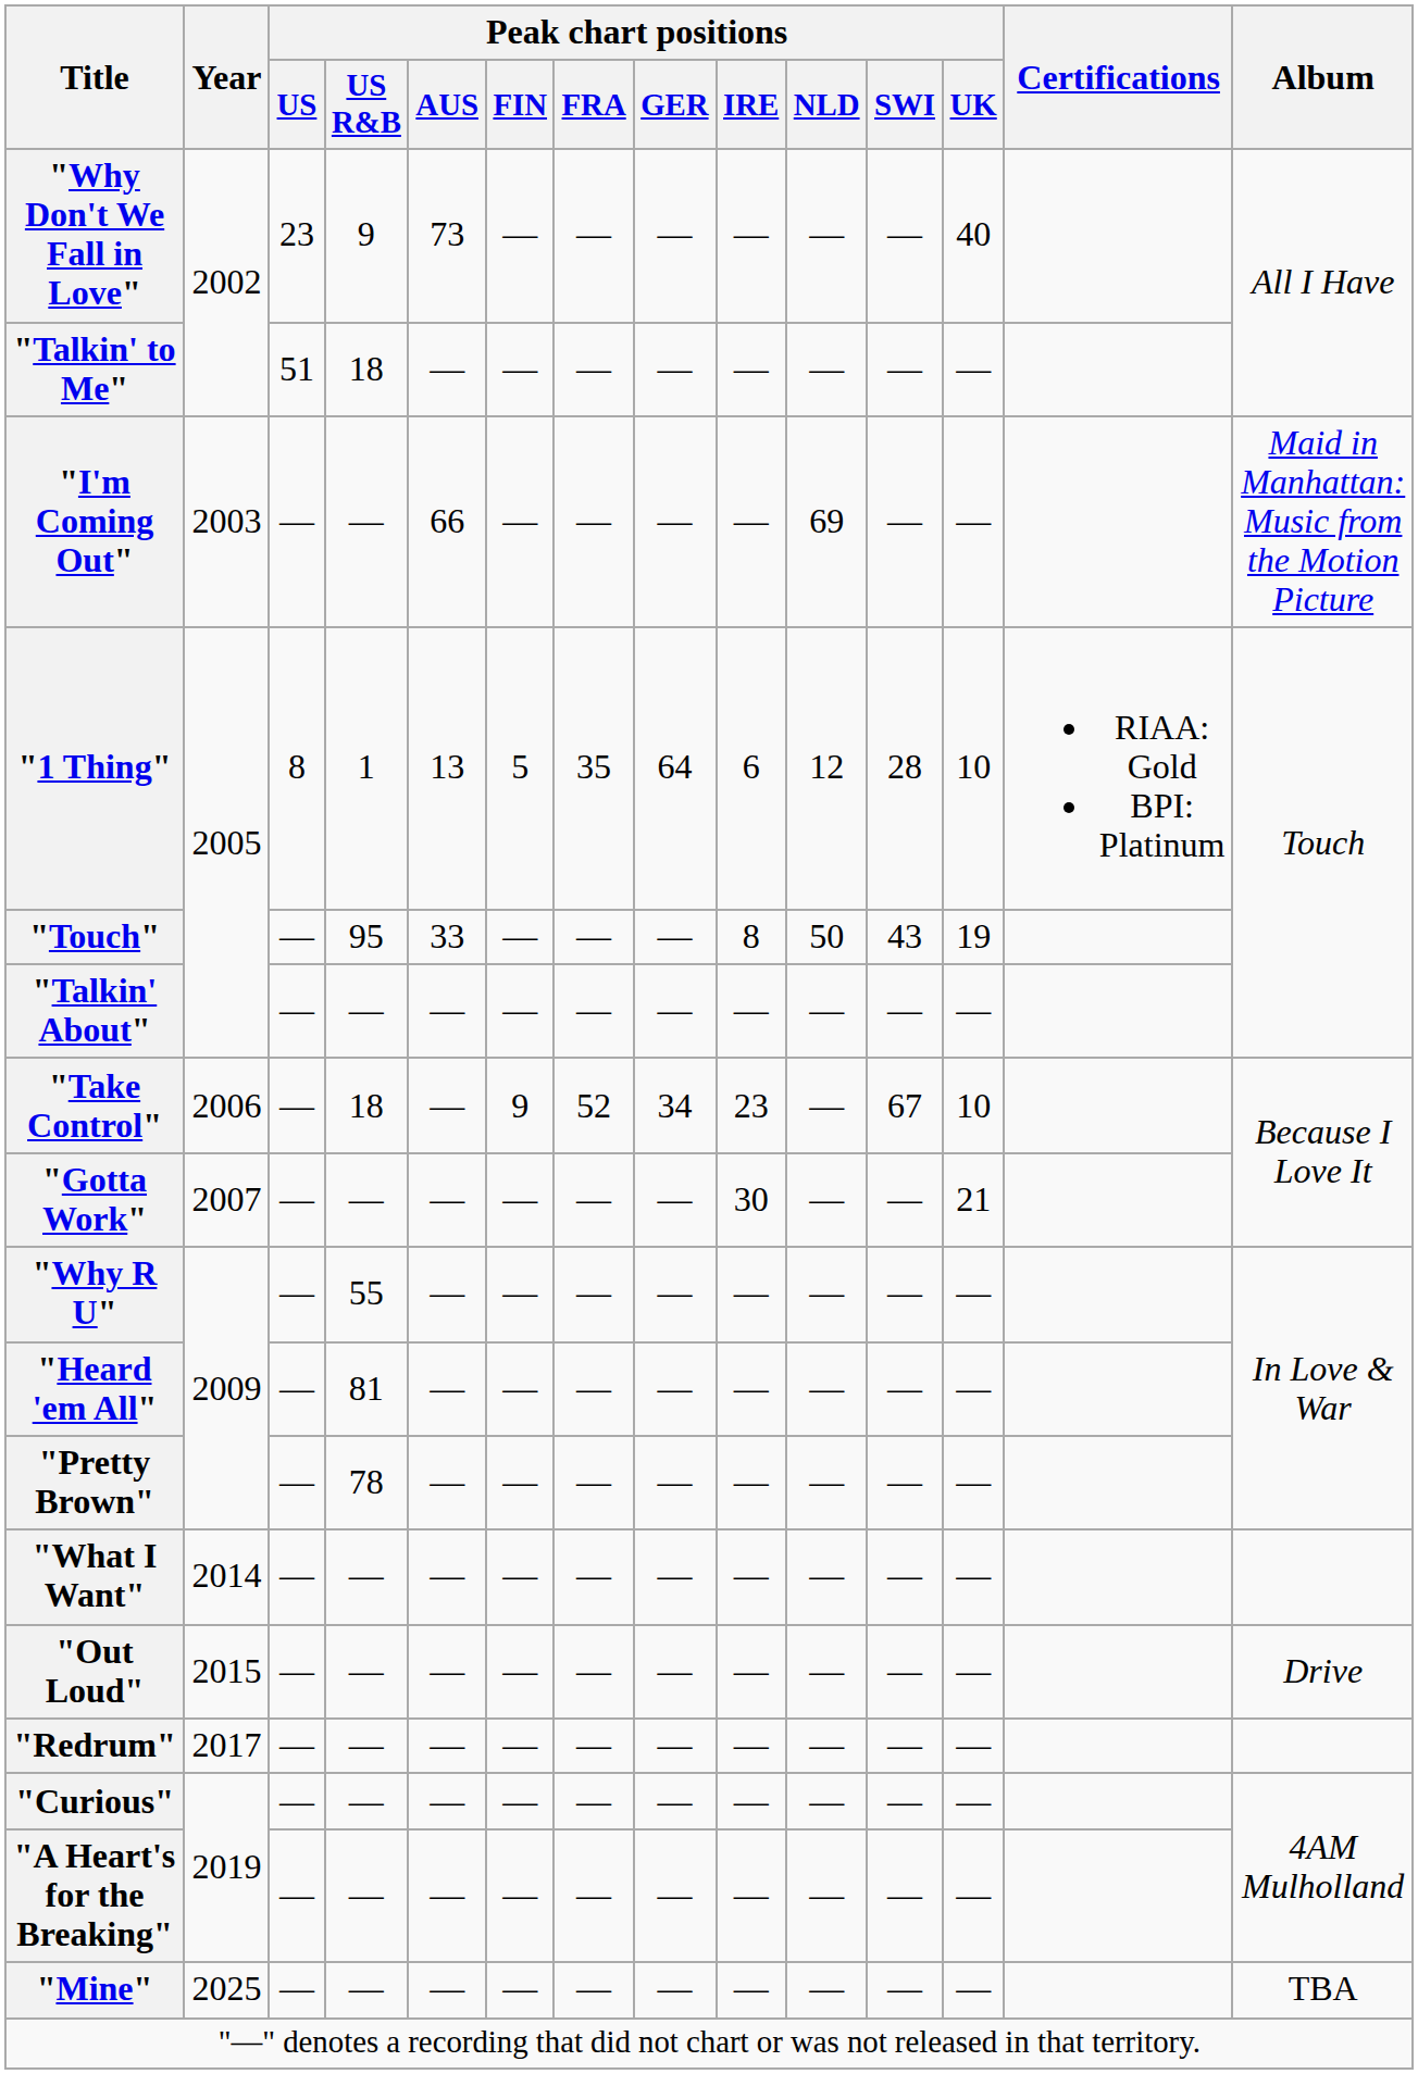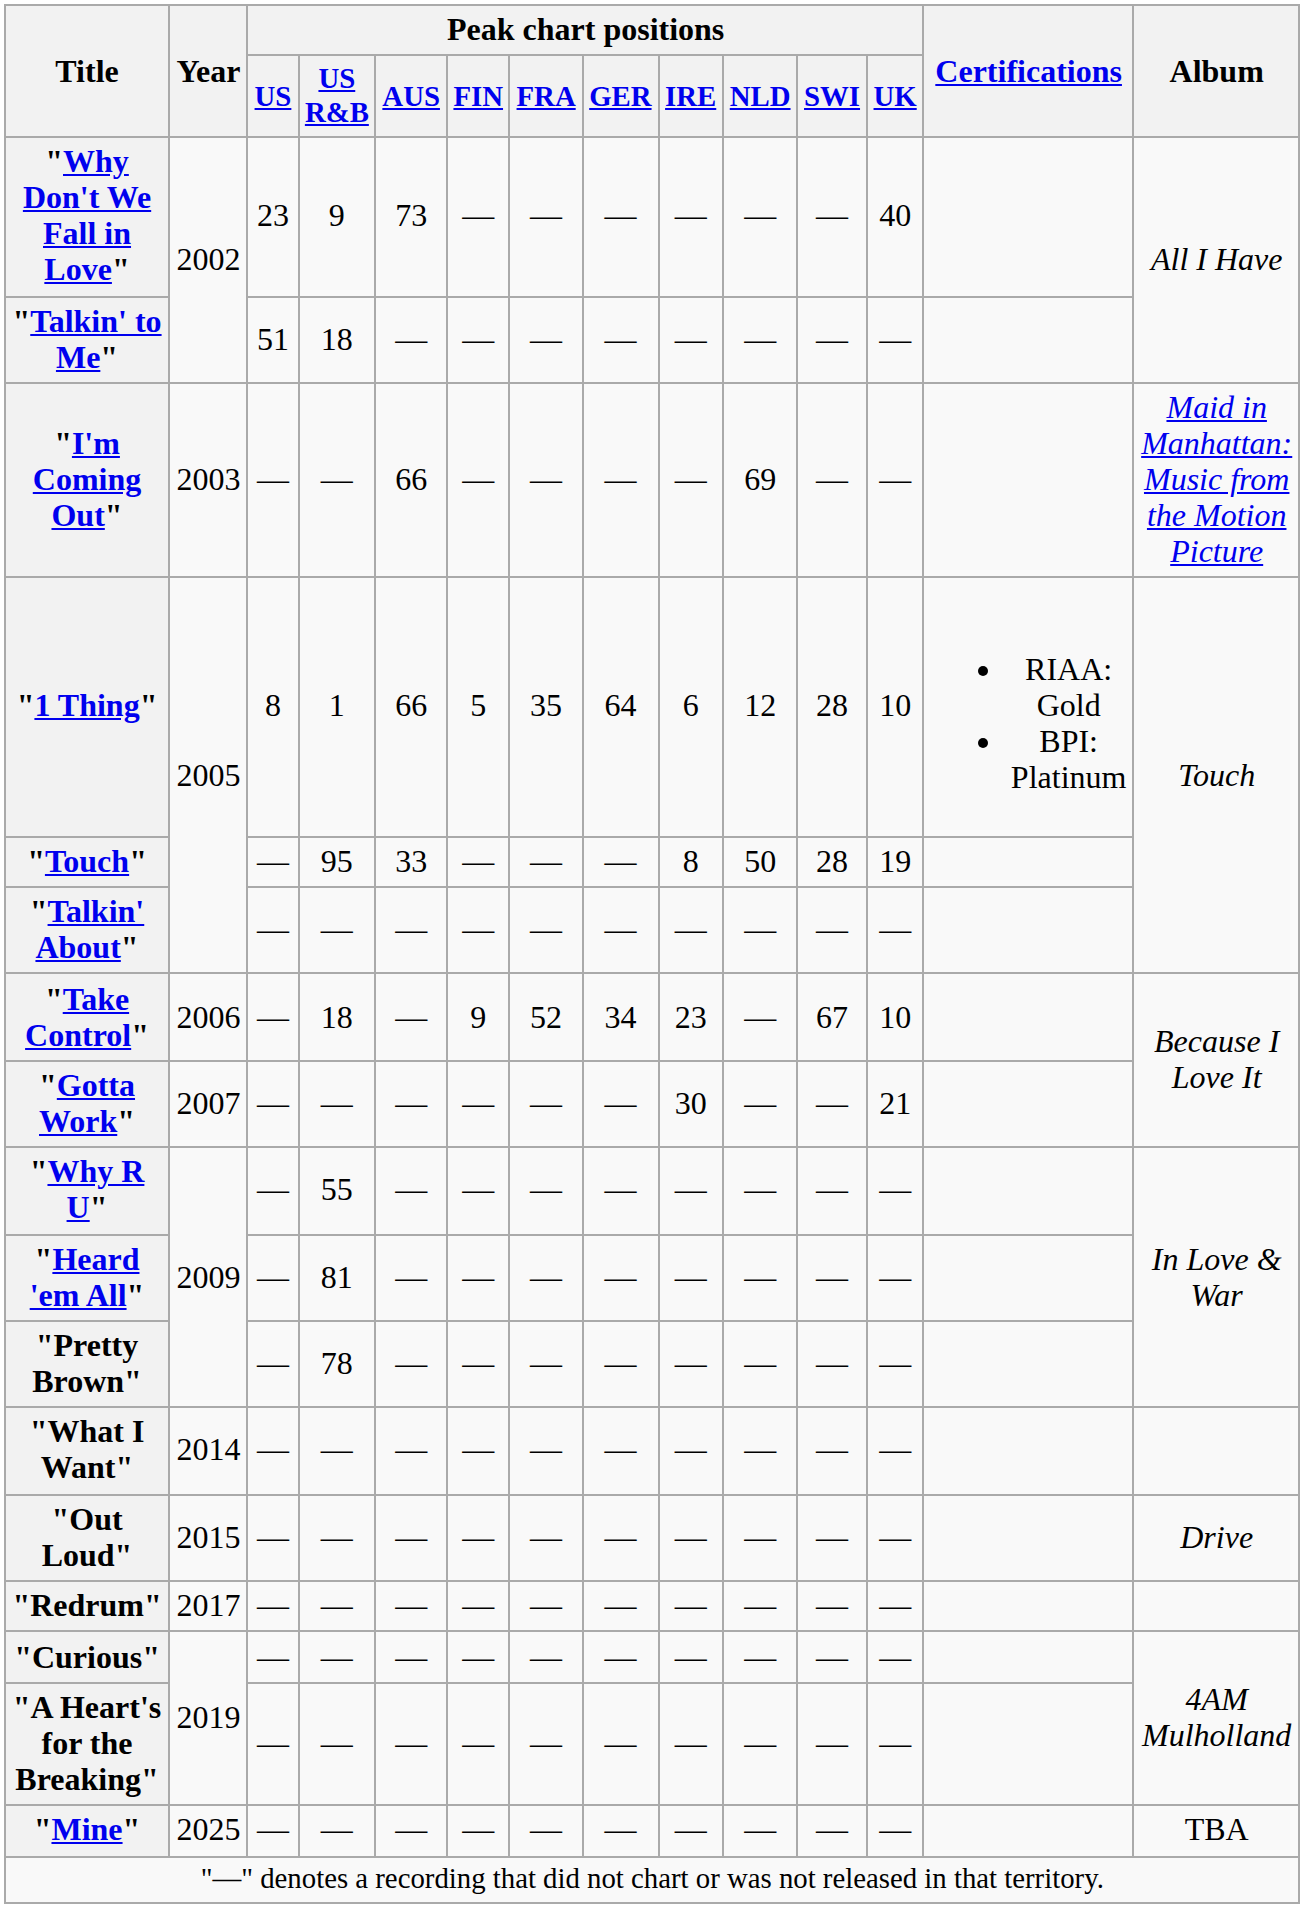 <table class="wikitable plainrowheaders" style="text-align:center;" border="1">
 <tr>
 <th scope="col" rowspan="2" style="width:15em;">Title</th>
 <th scope="col" rowspan="2" style="width:1em;">Year</th>
 <th scope="col" colspan="10">Peak chart positions</th>
 <th scope="col" rowspan="2" style="width:10em;"><a href='#'>Certifications</a></th>
 <th scope="col" rowspan="2" style="width:12em;">Album</th>
 </tr>
 <tr>
 <th scope="col" style="width:3em;font-size:90%;"><a href='#'>US</a><br></th>
 <th scope="col" style="width:3em;font-size:90%;"><a href='#'>US<br>R&B</a><br></th>
 <th scope="col" style="width:3em;font-size:90%;"><a href='#'>AUS</a><br></th>
 <th scope="col" style="width:3em;font-size:90%;"><a href='#'>FIN</a><br></th>
 <th scope="col" style="width:3em;font-size:90%;"><a href='#'>FRA</a><br></th>
 <th scope="col" style="width:3em;font-size:90%;"><a href='#'>GER</a><br></th>
 <th scope="col" style="width:3em;font-size:90%;"><a href='#'>IRE</a><br></th>
 <th scope="col" style="width:3em;font-size:90%;"><a href='#'>NLD</a><br></th>
 <th scope="col" style="width:3em;font-size:90%;"><a href='#'>SWI</a><br></th>
 <th scope="col" style="width:3em;font-size:90%;"><a href='#'>UK</a><br></th>
 </tr>
 <tr>
 <th scope="row">"<a href='#'>Why Don't We Fall in Love</a>"</th>
 <td rowspan="2">2002</td>
 <td>23</td>
 <td>9</td>
 <td>73</td>
 <td>—</td>
 <td>—</td>
 <td>—</td>
 <td>—</td>
 <td>—</td>
 <td>—</td>
 <td>40</td>
 <td></td>
 <td rowspan="2"><em>All I Have</em></td>
 </tr>
 <tr>
 <th scope="row">"<a href='#'>Talkin' to Me</a>"</th>
 <td>51</td>
 <td>18</td>
 <td>—</td>
 <td>—</td>
 <td>—</td>
 <td>—</td>
 <td>—</td>
 <td>—</td>
 <td>—</td>
 <td>—</td>
 <td></td>
 </tr>
 <tr>
 <th scope="row">"<a href='#'>I'm Coming Out</a>"</th>
 <td>2003</td>
 <td>—</td>
 <td>—</td>
 <td>66</td>
 <td>—</td>
 <td>—</td>
 <td>—</td>
 <td>—</td>
 <td>69</td>
 <td>—</td>
 <td>—</td>
 <td></td>
 <td><em><a href='#'>Maid in Manhattan: Music from the Motion Picture</a></em></td>
 </tr>
 <tr>
 <th scope="row">"<a href='#'>1 Thing</a>"</th>
 <td rowspan="3">2005</td>
 <td>8</td>
 <td>1</td>
-<td>13</td>
+<td>66</td>
 <td>5</td>
 <td>35</td>
 <td>64</td>
 <td>6</td>
 <td>12</td>
 <td>28</td>
 <td>10</td>
 <td><br><ul><li>RIAA: Gold</li><li>BPI: Platinum</li></ul></td>
 <td rowspan="3"><em>Touch</em></td>
 </tr>
 <tr>
 <th scope="row">"<a href='#'>Touch</a>"</th>
 <td>—</td>
 <td>95</td>
 <td>33</td>
 <td>—</td>
 <td>—</td>
 <td>—</td>
 <td>8</td>
 <td>50</td>
-<td>43</td>
+<td>28</td>
 <td>19</td>
 <td></td>
 </tr>
 <tr>
 <th scope="row">"<a href='#'>Talkin' About</a>"</th>
 <td>—</td>
 <td>—</td>
 <td>—</td>
 <td>—</td>
 <td>—</td>
 <td>—</td>
 <td>—</td>
 <td>—</td>
 <td>—</td>
 <td>—</td>
 <td></td>
 </tr>
 <tr>
 <th scope="row">"<a href='#'>Take Control</a>"</th>
 <td>2006</td>
 <td>—</td>
 <td>18</td>
 <td>—</td>
 <td>9</td>
 <td>52</td>
 <td>34</td>
 <td>23</td>
 <td>—</td>
 <td>67</td>
 <td>10</td>
 <td></td>
 <td rowspan="2"><em>Because I Love It</em></td>
 </tr>
 <tr>
 <th scope="row">"<a href='#'>Gotta Work</a>"</th>
 <td>2007</td>
 <td>—</td>
 <td>—</td>
 <td>—</td>
 <td>—</td>
 <td>—</td>
 <td>—</td>
 <td>30</td>
 <td>—</td>
 <td>—</td>
 <td>21</td>
 <td></td>
 </tr>
 <tr>
 <th scope="row">"<a href='#'>Why R U</a>"</th>
 <td rowspan="3">2009</td>
 <td>—</td>
 <td>55</td>
 <td>—</td>
 <td>—</td>
 <td>—</td>
 <td>—</td>
 <td>—</td>
 <td>—</td>
 <td>—</td>
 <td>—</td>
 <td></td>
 <td rowspan="3"><em>In Love & War</em></td>
 </tr>
 <tr>
 <th scope="row">"<a href='#'>Heard 'em All</a>"<br></th>
 <td>—</td>
 <td>81</td>
 <td>—</td>
 <td>—</td>
 <td>—</td>
 <td>—</td>
 <td>—</td>
 <td>—</td>
 <td>—</td>
 <td>—</td>
 <td></td>
 </tr>
 <tr>
 <th scope="row">"Pretty Brown"<br></th>
 <td>—</td>
 <td>78</td>
 <td>—</td>
 <td>—</td>
 <td>—</td>
 <td>—</td>
 <td>—</td>
 <td>—</td>
 <td>—</td>
 <td>—</td>
 <td></td>
 </tr>
 <tr>
 <th scope="row">"What I Want"</th>
 <td>2014</td>
 <td>—</td>
 <td>—</td>
 <td>—</td>
 <td>—</td>
 <td>—</td>
 <td>—</td>
 <td>—</td>
 <td>—</td>
 <td>—</td>
 <td>—</td>
 <td></td>
 <td></td>
 </tr>
 <tr>
 <th scope="row">"Out Loud"</th>
 <td>2015</td>
 <td>—</td>
 <td>—</td>
 <td>—</td>
 <td>—</td>
 <td>—</td>
 <td>—</td>
 <td>—</td>
 <td>—</td>
 <td>—</td>
 <td>—</td>
 <td></td>
 <td><em>Drive</em></td>
 </tr>
 <tr>
 <th scope="row">"Redrum"</th>
 <td>2017</td>
 <td>—</td>
 <td>—</td>
 <td>—</td>
 <td>—</td>
 <td>—</td>
 <td>—</td>
 <td>—</td>
 <td>—</td>
 <td>—</td>
 <td>—</td>
 <td></td>
 <td></td>
 </tr>
 <tr>
 <th scope="row">"Curious"</th>
 <td rowspan="2">2019</td>
 <td>—</td>
 <td>—</td>
 <td>—</td>
 <td>—</td>
 <td>—</td>
 <td>—</td>
 <td>—</td>
 <td>—</td>
 <td>—</td>
 <td>—</td>
 <td></td>
 <td rowspan="2"><em>4AM Mulholland</em></td>
 </tr>
 <tr>
 <th scope="row">"A Heart's for the Breaking"</th>
 <td>—</td>
 <td>—</td>
 <td>—</td>
 <td>—</td>
 <td>—</td>
 <td>—</td>
 <td>—</td>
 <td>—</td>
 <td>—</td>
 <td>—</td>
 <td></td>
 </tr>
 <tr>
 <th scope="row">"<a href='#'>Mine</a>"</th>
 <td>2025</td>
 <td>—</td>
 <td>—</td>
 <td>—</td>
 <td>—</td>
 <td>—</td>
 <td>—</td>
 <td>—</td>
 <td>—</td>
 <td>—</td>
 <td>—</td>
 <td></td>
 <td>TBA</td>
 </tr>
 <tr>
 </tr>
 <tr>
 <td colspan="17" style="font-size:90%">"—" denotes a recording that did not chart or was not released in that territory.</td>
 </tr>
 </table>
